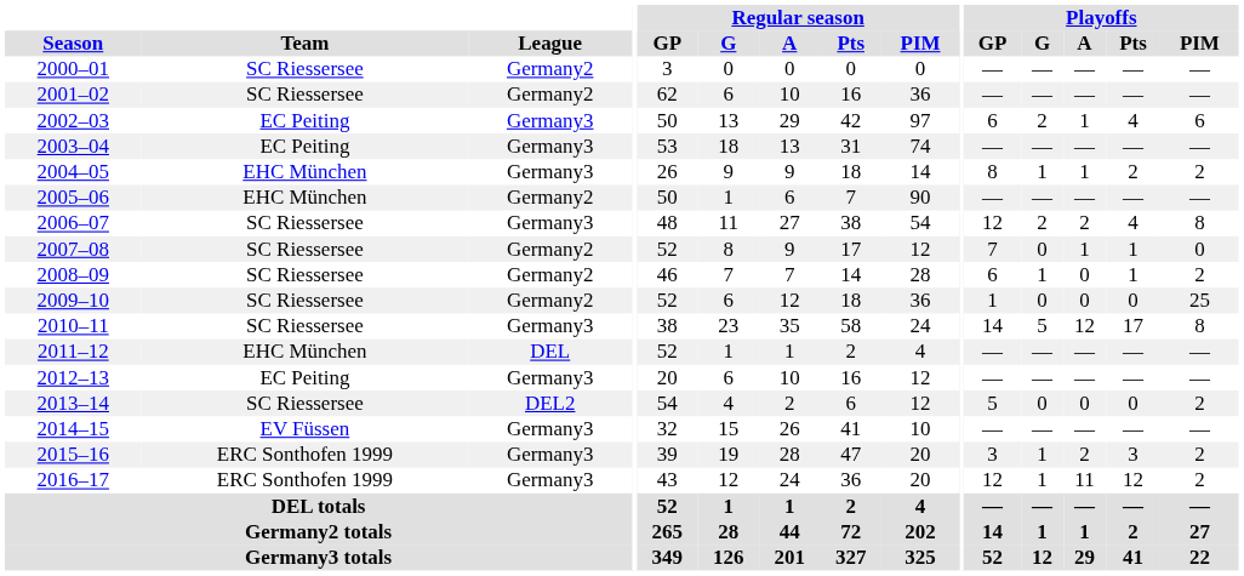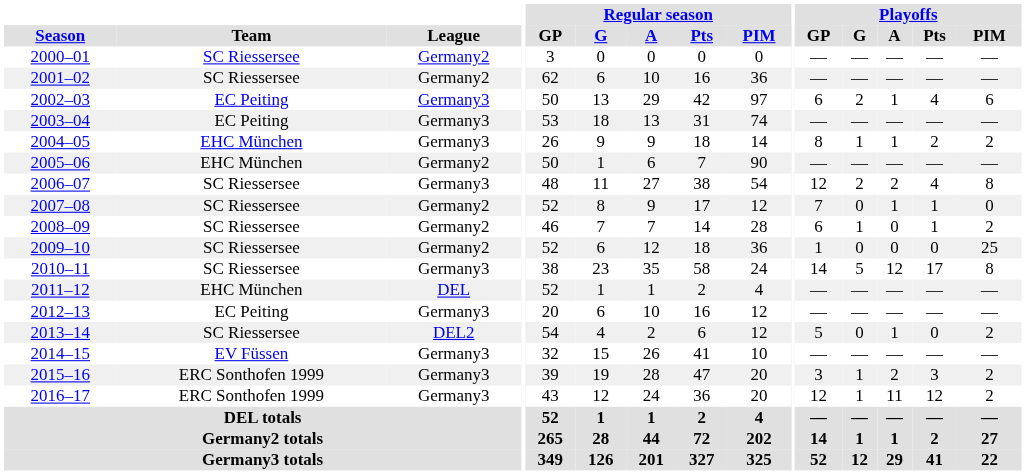 <table border="0" cellpadding="1" cellspacing="0" style="text-align:center; width:60em">
 <tr bgcolor="#e0e0e0">
 <th colspan="3" bgcolor="#ffffff"></th>
 <th rowspan="99" bgcolor="#ffffff"></th>
 <th colspan="5"><a href='#'>Regular season</a></th>
 <th rowspan="99" bgcolor="#ffffff"></th>
 <th colspan="5"><a href='#'>Playoffs</a></th>
 </tr>
 <tr bgcolor="#e0e0e0">
 <th><a href='#'>Season</a></th>
 <th>Team</th>
 <th>League</th>
 <th>GP</th>
 <th><a href='#'>G</a></th>
 <th><a href='#'>A</a></th>
 <th><a href='#'>Pts</a></th>
 <th><a href='#'>PIM</a></th>
 <th>GP</th>
 <th>G</th>
 <th>A</th>
 <th>Pts</th>
 <th>PIM</th>
 </tr>
 <tr>
 <td><a href='#'>2000–01</a></td>
 <td><a href='#'>SC Riessersee</a></td>
 <td><a href='#'>Germany2</a></td>
 <td>3</td>
 <td>0</td>
 <td>0</td>
 <td>0</td>
 <td>0</td>
 <td>—</td>
 <td>—</td>
 <td>—</td>
 <td>—</td>
 <td>—</td>
 </tr>
 <tr bgcolor="#f0f0f0">
 <td><a href='#'>2001–02</a></td>
 <td>SC Riessersee</td>
 <td>Germany2</td>
 <td>62</td>
 <td>6</td>
 <td>10</td>
 <td>16</td>
 <td>36</td>
 <td>—</td>
 <td>—</td>
 <td>—</td>
 <td>—</td>
 <td>—</td>
 </tr>
 <tr>
 <td><a href='#'>2002–03</a></td>
 <td><a href='#'>EC Peiting</a></td>
 <td><a href='#'>Germany3</a></td>
 <td>50</td>
 <td>13</td>
 <td>29</td>
 <td>42</td>
 <td>97</td>
 <td>6</td>
 <td>2</td>
 <td>1</td>
 <td>4</td>
 <td>6</td>
 </tr>
 <tr bgcolor="#f0f0f0">
 <td><a href='#'>2003–04</a></td>
 <td>EC Peiting</td>
 <td>Germany3</td>
 <td>53</td>
 <td>18</td>
 <td>13</td>
 <td>31</td>
 <td>74</td>
 <td>—</td>
 <td>—</td>
 <td>—</td>
 <td>—</td>
 <td>—</td>
 </tr>
 <tr>
 <td><a href='#'>2004–05</a></td>
 <td><a href='#'>EHC München</a></td>
 <td>Germany3</td>
 <td>26</td>
 <td>9</td>
 <td>9</td>
 <td>18</td>
 <td>14</td>
 <td>8</td>
 <td>1</td>
 <td>1</td>
 <td>2</td>
 <td>2</td>
 </tr>
 <tr bgcolor="#f0f0f0">
 <td><a href='#'>2005–06</a></td>
 <td>EHC München</td>
 <td>Germany2</td>
 <td>50</td>
 <td>1</td>
 <td>6</td>
 <td>7</td>
 <td>90</td>
 <td>—</td>
 <td>—</td>
 <td>—</td>
 <td>—</td>
 <td>—</td>
 </tr>
 <tr>
 <td><a href='#'>2006–07</a></td>
 <td>SC Riessersee</td>
 <td>Germany3</td>
 <td>48</td>
 <td>11</td>
 <td>27</td>
 <td>38</td>
 <td>54</td>
 <td>12</td>
 <td>2</td>
 <td>2</td>
 <td>4</td>
 <td>8</td>
 </tr>
 <tr bgcolor="#f0f0f0">
 <td><a href='#'>2007–08</a></td>
 <td>SC Riessersee</td>
 <td>Germany2</td>
 <td>52</td>
 <td>8</td>
 <td>9</td>
 <td>17</td>
 <td>12</td>
 <td>7</td>
 <td>0</td>
 <td>1</td>
 <td>1</td>
 <td>0</td>
 </tr>
 <tr>
 <td><a href='#'>2008–09</a></td>
 <td>SC Riessersee</td>
 <td>Germany2</td>
 <td>46</td>
 <td>7</td>
 <td>7</td>
 <td>14</td>
 <td>28</td>
 <td>6</td>
 <td>1</td>
 <td>0</td>
 <td>1</td>
 <td>2</td>
 </tr>
 <tr bgcolor="#f0f0f0">
 <td><a href='#'>2009–10</a></td>
 <td>SC Riessersee</td>
 <td>Germany2</td>
 <td>52</td>
 <td>6</td>
 <td>12</td>
 <td>18</td>
 <td>36</td>
 <td>1</td>
 <td>0</td>
 <td>0</td>
 <td>0</td>
 <td>25</td>
 </tr>
 <tr>
 <td><a href='#'>2010–11</a></td>
 <td>SC Riessersee</td>
 <td>Germany3</td>
 <td>38</td>
 <td>23</td>
 <td>35</td>
 <td>58</td>
 <td>24</td>
 <td>14</td>
 <td>5</td>
 <td>12</td>
 <td>17</td>
 <td>8</td>
 </tr>
 <tr bgcolor="#f0f0f0">
 <td><a href='#'>2011–12</a></td>
 <td>EHC München</td>
 <td><a href='#'>DEL</a></td>
 <td>52</td>
 <td>1</td>
 <td>1</td>
 <td>2</td>
 <td>4</td>
 <td>—</td>
 <td>—</td>
 <td>—</td>
 <td>—</td>
 <td>—</td>
 </tr>
 <tr>
 <td><a href='#'>2012–13</a></td>
 <td>EC Peiting</td>
 <td>Germany3</td>
 <td>20</td>
 <td>6</td>
 <td>10</td>
 <td>16</td>
 <td>12</td>
 <td>—</td>
 <td>—</td>
 <td>—</td>
 <td>—</td>
 <td>—</td>
 </tr>
 <tr bgcolor="#f0f0f0">
 <td><a href='#'>2013–14</a></td>
 <td>SC Riessersee</td>
 <td><a href='#'>DEL2</a></td>
 <td>54</td>
 <td>4</td>
 <td>2</td>
 <td>6</td>
 <td>12</td>
 <td>5</td>
 <td>0</td>
-<td>0</td>
+<td>1</td>
 <td>0</td>
 <td>2</td>
 </tr>
 <tr>
 <td><a href='#'>2014–15</a></td>
 <td><a href='#'>EV Füssen</a></td>
 <td>Germany3</td>
 <td>32</td>
 <td>15</td>
 <td>26</td>
 <td>41</td>
 <td>10</td>
 <td>—</td>
 <td>—</td>
 <td>—</td>
 <td>—</td>
 <td>—</td>
 </tr>
 <tr bgcolor="#f0f0f0">
 <td><a href='#'>2015–16</a></td>
 <td>ERC Sonthofen 1999</td>
 <td>Germany3</td>
 <td>39</td>
 <td>19</td>
 <td>28</td>
 <td>47</td>
 <td>20</td>
 <td>3</td>
 <td>1</td>
 <td>2</td>
 <td>3</td>
 <td>2</td>
 </tr>
 <tr>
 <td><a href='#'>2016–17</a></td>
 <td>ERC Sonthofen 1999</td>
 <td>Germany3</td>
 <td>43</td>
 <td>12</td>
 <td>24</td>
 <td>36</td>
 <td>20</td>
 <td>12</td>
 <td>1</td>
 <td>11</td>
 <td>12</td>
 <td>2</td>
 </tr>
 <tr>
 </tr>
 <tr ALIGN="center" bgcolor="#e0e0e0">
 <th colspan="3">DEL totals</th>
 <th ALIGN="center">52</th>
 <th ALIGN="center">1</th>
 <th ALIGN="center">1</th>
 <th ALIGN="center">2</th>
 <th ALIGN="center">4</th>
 <th ALIGN="center">—</th>
 <th ALIGN="center">—</th>
 <th ALIGN="center">—</th>
 <th ALIGN="center">—</th>
 <th ALIGN="center">—</th>
 </tr>
 <tr>
 </tr>
 <tr ALIGN="center" bgcolor="#e0e0e0">
 <th colspan="3">Germany2 totals</th>
 <th ALIGN="center">265</th>
 <th ALIGN="center">28</th>
 <th ALIGN="center">44</th>
 <th ALIGN="center">72</th>
 <th ALIGN="center">202</th>
 <th ALIGN="center">14</th>
 <th ALIGN="center">1</th>
 <th ALIGN="center">1</th>
 <th ALIGN="center">2</th>
 <th ALIGN="center">27</th>
 </tr>
 <tr>
 </tr>
 <tr ALIGN="center" bgcolor="#e0e0e0">
 <th colspan="3">Germany3 totals</th>
 <th ALIGN="center">349</th>
 <th ALIGN="center">126</th>
 <th ALIGN="center">201</th>
 <th ALIGN="center">327</th>
 <th ALIGN="center">325</th>
 <th ALIGN="center">52</th>
 <th ALIGN="center">12</th>
 <th ALIGN="center">29</th>
 <th ALIGN="center">41</th>
 <th ALIGN="center">22</th>
 </tr>
 </table>
